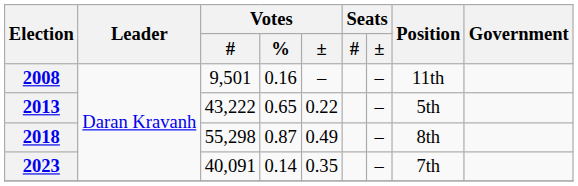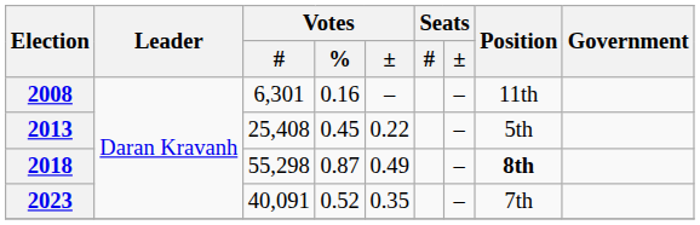 <table class="wikitable" style=text-align:center>
 <tr>
 <th rowspan=2>Election</th>
 <th rowspan=2>Leader</th>
 <th colspan=3>Votes</th>
 <th colspan=2>Seats</th>
 <th rowspan=2>Position</th>
 <th rowspan=2>Government</th>
 </tr>
 <tr>
 <th>#</th>
 <th>%</th>
 <th>±</th>
 <th>#</th>
 <th>±</th>
 </tr>
 <tr>
 <th><a href='#'>2008</a></th>
 <td rowspan="4"><a href='#'>Daran Kravanh</a></td>
-<td>9,501</td>
+<td>6,301</td>
 <td>0.16</td>
 <td>–</td>
 <td></td>
 <td>–</td>
 <td>11th</td>
 <td></td>
 </tr>
 <tr>
 <th><a href='#'>2013</a></th>
-<td>43,222</td>
-<td>0.65</td>
+<td>25,408</td>
+<td>0.45</td>
 <td> 0.22</td>
 <td></td>
 <td>–</td>
 <td>5th</td>
 <td></td>
 </tr>
 <tr>
 <th><a href='#'>2018</a></th>
 <td>55,298</td>
 <td>0.87</td>
 <td> 0.49</td>
 <td></td>
 <td>–</td>
-<td>8th</td>
+<td><strong>8th</strong></td>
 <td></td>
 </tr>
 <tr>
 <th><a href='#'>2023</a></th>
 <td>40,091</td>
-<td>0.14</td>
+<td>0.52</td>
 <td> 0.35</td>
 <td></td>
 <td>–</td>
 <td>7th</td>
 <td></td>
 </tr>
 <tr>
 </tr>
 </table>
